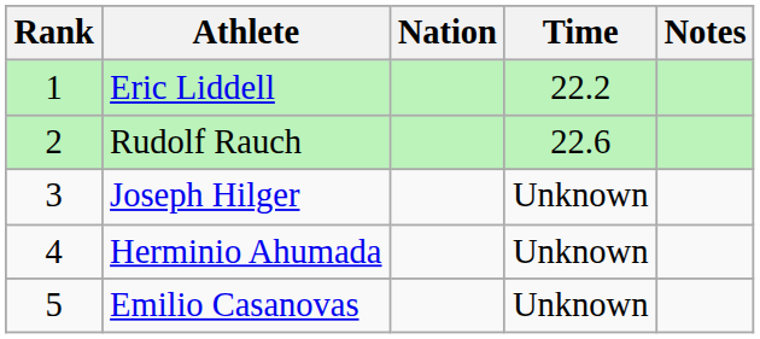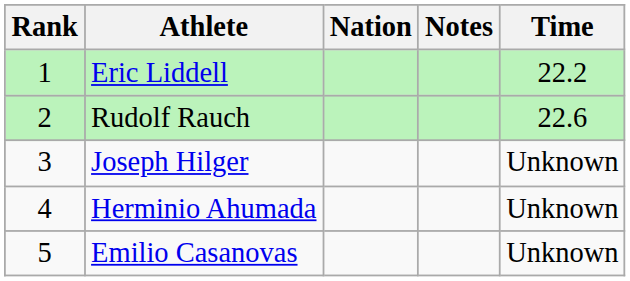 <table class="wikitable sortable" style="text-align:center">
 <tr>
 <th>Rank</th>
 <th>Athlete</th>
 <th>Nation</th>
+<th>Notes</th>
 <th>Time</th>
-<th>Notes</th>
 </tr>
 <tr bgcolor=bbf3bb>
 <td>1</td>
 <td align="left"><a href='#'>Eric Liddell</a></td>
 <td align="left"></td>
+<td></td>
 <td>22.2</td>
-<td></td>
 </tr>
 <tr bgcolor=bbf3bb>
 <td>2</td>
 <td align="left">Rudolf Rauch</td>
 <td align="left"></td>
+<td></td>
 <td>22.6</td>
-<td></td>
 </tr>
 <tr>
 <td>3</td>
 <td align="left"><a href='#'>Joseph Hilger</a></td>
 <td align="left"></td>
+<td></td>
 <td data-sort-value=30.0>Unknown</td>
-<td></td>
 </tr>
 <tr>
 <td>4</td>
 <td align="left"><a href='#'>Herminio Ahumada</a></td>
 <td align="left"></td>
+<td></td>
 <td data-sort-value=30.0>Unknown</td>
-<td></td>
 </tr>
 <tr>
 <td>5</td>
 <td align="left"><a href='#'>Emilio Casanovas</a></td>
 <td align="left"></td>
+<td></td>
 <td data-sort-value=30.0>Unknown</td>
-<td></td>
 </tr>
 </table>
